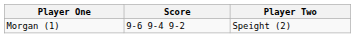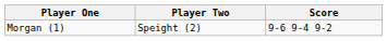 <table class="wikitable">
 <tr>
 <th width=170>Player One</th>
+<th width=170>Player Two</th>
 <th width=150>Score</th>
-<th width=170>Player Two</th>
 </tr>
 <tr>
 <td> Morgan (1)</td>
+<td> Speight (2)</td>
 <td>9-6 9-4 9-2</td>
-<td> Speight (2)</td>
 </tr>
 </table>
